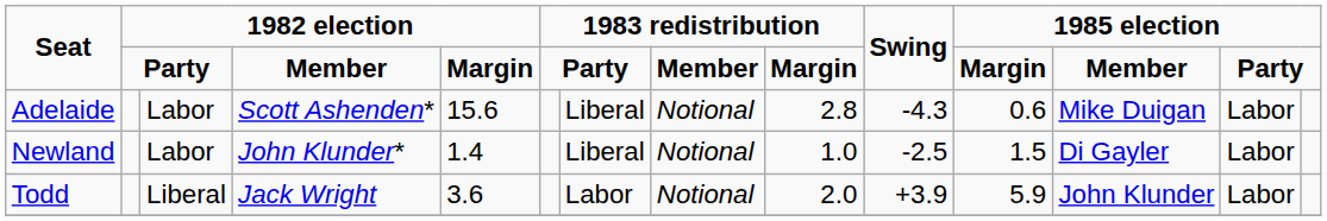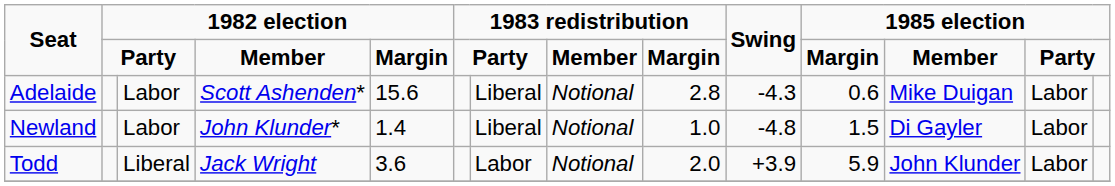 <table class="wikitable">
 <tr style="text-align:center">
 <td rowspan="2"><strong>Seat</strong></td>
 <td colspan="4"><strong>1982 election</strong></td>
 <td colspan="4"><strong>1983 redistribution</strong></td>
 <td rowspan="2"><strong>Swing</strong></td>
 <td colspan="4"><strong>1985 election</strong></td>
 </tr>
 <tr style="text-align:center">
 <td colspan="2"><strong>Party</strong></td>
 <td><strong>Member</strong></td>
 <td><strong>Margin</strong></td>
 <td colspan="2"><strong>Party</strong></td>
 <td><strong>Member</strong></td>
 <td><strong>Margin</strong></td>
 <td><strong>Margin</strong></td>
 <td><strong>Member</strong></td>
 <td colspan="2"><strong>Party</strong></td>
 </tr>
 <tr>
 <td><a href='#'>Adelaide</a></td>
 <td> </td>
 <td>Labor</td>
 <td><em><a href='#'>Scott Ashenden</a></em>*</td>
 <td>15.6</td>
 <td> </td>
 <td>Liberal</td>
 <td><em>Notional</em></td>
 <td style="text-align:right;">2.8</td>
 <td style="text-align:right;">-4.3</td>
 <td style="text-align:right;">0.6</td>
 <td><a href='#'>Mike Duigan</a></td>
 <td>Labor</td>
 <td> </td>
 </tr>
 <tr>
 <td><a href='#'>Newland</a></td>
 <td> </td>
 <td>Labor</td>
 <td><em><a href='#'>John Klunder</a></em>*</td>
 <td>1.4</td>
 <td> </td>
 <td>Liberal</td>
 <td><em>Notional</em></td>
 <td style="text-align:right;">1.0</td>
-<td style="text-align:right;">-2.5</td>
+<td style="text-align:right;">-4.8</td>
 <td style="text-align:right;">1.5</td>
 <td><a href='#'>Di Gayler</a></td>
 <td>Labor</td>
 <td> </td>
 </tr>
 <tr>
 <td><a href='#'>Todd</a></td>
 <td> </td>
 <td>Liberal</td>
 <td><em><a href='#'>Jack Wright</a></em></td>
 <td>3.6</td>
 <td> </td>
 <td>Labor</td>
 <td><em>Notional</em></td>
 <td style="text-align:right;">2.0</td>
 <td style="text-align:right;">+3.9</td>
 <td style="text-align:right;">5.9</td>
 <td><a href='#'>John Klunder</a></td>
 <td>Labor</td>
 <td> </td>
 </tr>
 <tr>
 </tr>
 </table>
